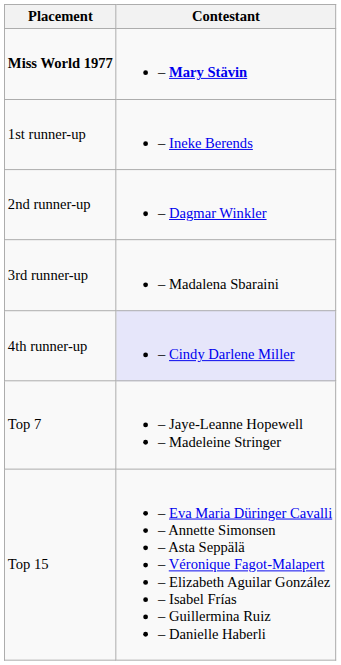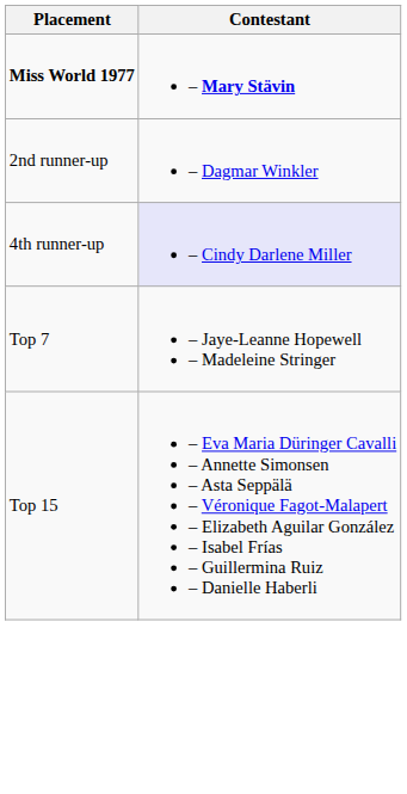 <table class="wikitable sortable" style="font-size:95%;">
 <tr>
 <th>Placement</th>
 <th>Contestant</th>
 </tr>
 <tr>
 <td><strong>Miss World 1977</strong></td>
 <td><br><ul><li><strong></strong> – <strong><a href='#'>Mary Stävin</a></strong></li></ul></td>
 </tr>
 <tr>
-<td>1st runner-up</td>
-<td><br><ul><li> – <a href='#'>Ineke Berends</a></li></ul></td>
-</tr>
-<tr>
 <td>2nd runner-up</td>
 <td><br><ul><li> – <a href='#'>Dagmar Winkler</a></li></ul></td>
-</tr>
-<tr>
-<td>3rd runner-up</td>
-<td><br><ul><li> – Madalena Sbaraini</li></ul></td>
 </tr>
 <tr>
 <td>4th runner-up</td>
 <td style="background: lavender;"><br><ul><li> – <a href='#'>Cindy Darlene Miller</a></li></ul></td>
 </tr>
 <tr>
 <td>Top 7</td>
 <td><br><ul><li> – Jaye-Leanne Hopewell</li><li> – Madeleine Stringer</li></ul></td>
 </tr>
 <tr>
 <td>Top 15</td>
 <td><br><ul><li> – <a href='#'>Eva Maria Düringer Cavalli</a></li><li> – Annette Simonsen</li><li> – Asta Seppälä</li><li> – <a href='#'>Véronique Fagot-Malapert</a></li><li> – Elizabeth Aguilar González</li><li> – Isabel Frías</li><li> – Guillermina Ruiz</li><li> – Danielle Haberli</li></ul></td>
 </tr>
 </table>
